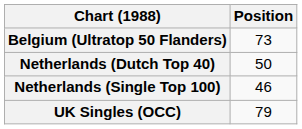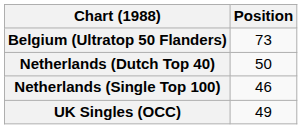 <table class="wikitable sortable plainrowheaders" style="text-align:center">
 <tr>
 <th scope="col">Chart (1988)</th>
 <th scope="col">Position</th>
 </tr>
 <tr>
 <th scope="row">Belgium (Ultratop 50 Flanders)</th>
 <td>73</td>
 </tr>
 <tr>
 <th scope="row">Netherlands (Dutch Top 40)</th>
 <td>50</td>
 </tr>
 <tr>
 <th scope="row">Netherlands (Single Top 100)</th>
 <td>46</td>
 </tr>
 <tr>
 <th scope="row">UK Singles (OCC)</th>
-<td>79</td>
+<td>49</td>
 </tr>
 </table>
